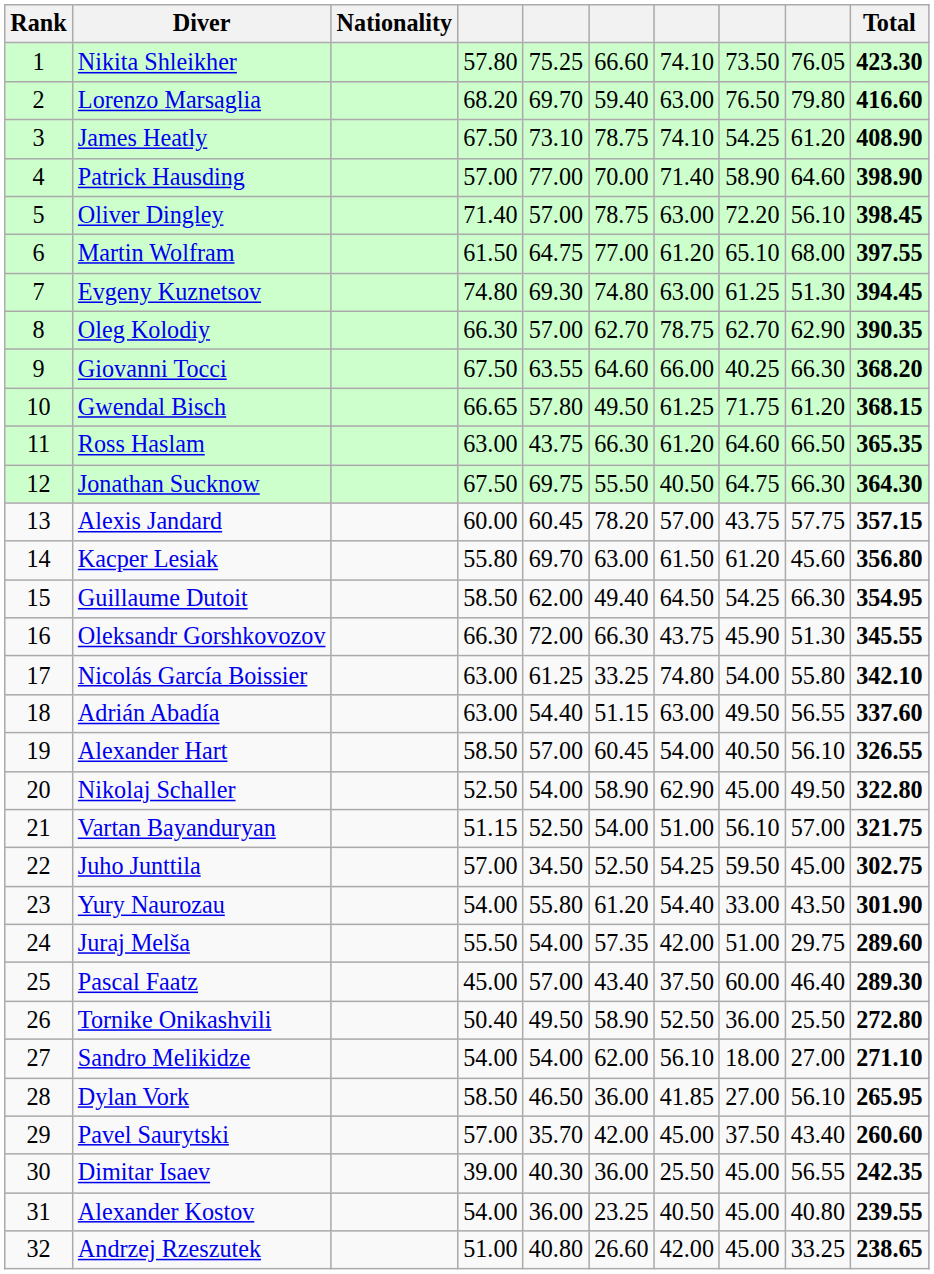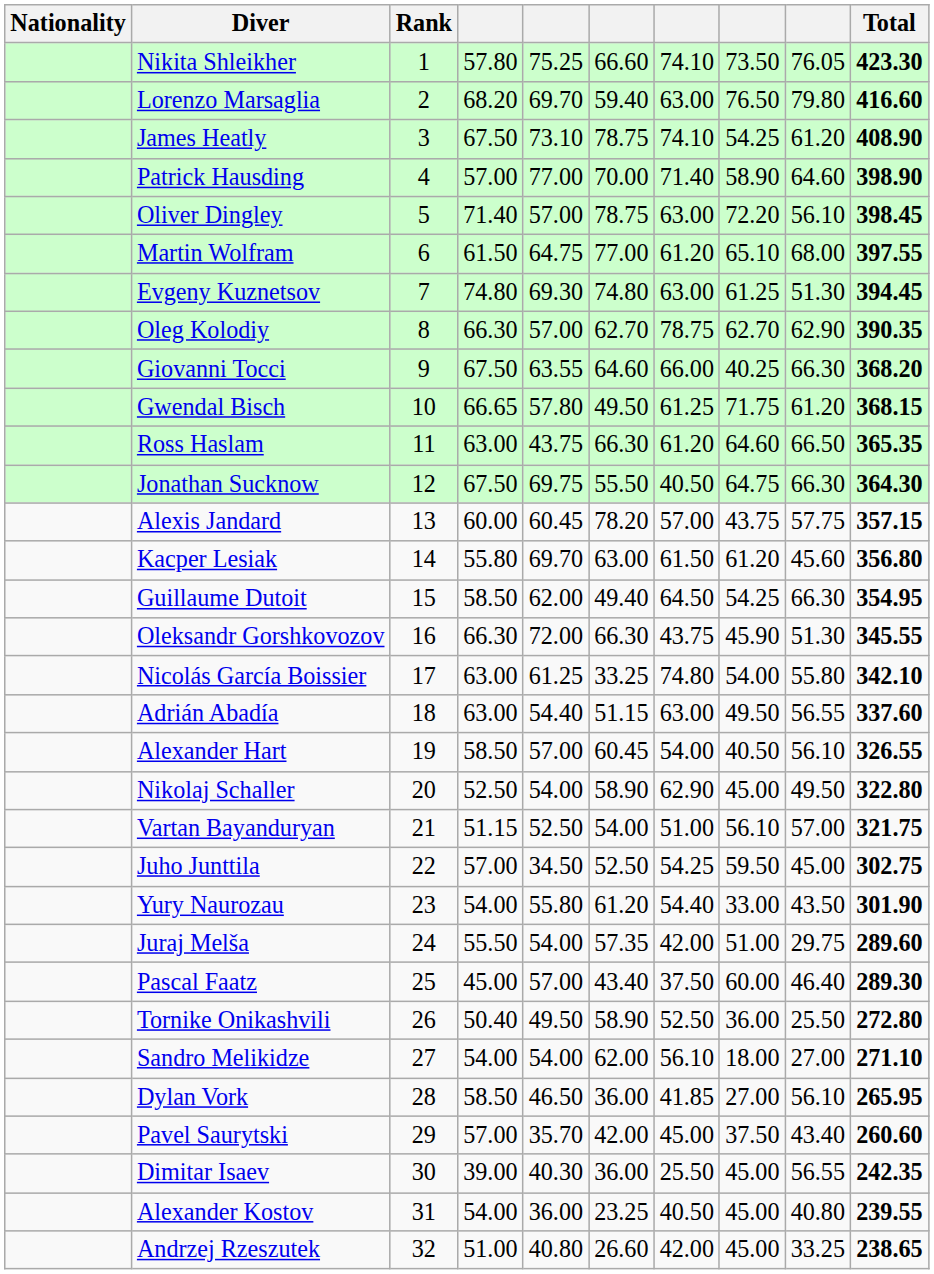 <table class="wikitable" style="text-align:center">
 <tr>
+<th>Nationality</th>
+<th>Diver</th>
 <th>Rank</th>
-<th>Diver</th>
-<th>Nationality</th>
 <th></th>
 <th></th>
 <th></th>
 <th></th>
 <th></th>
 <th></th>
 <th>Total</th>
 </tr>
 <tr bgcolor=ccffcc>
+<td align=left></td>
+<td align=left><a href='#'>Nikita Shleikher</a></td>
 <td>1</td>
-<td align=left><a href='#'>Nikita Shleikher</a></td>
-<td align=left></td>
 <td>57.80</td>
 <td>75.25</td>
 <td>66.60</td>
 <td>74.10</td>
 <td>73.50</td>
 <td>76.05</td>
 <td><strong>423.30</strong></td>
 </tr>
 <tr bgcolor=ccffcc>
+<td align=left></td>
+<td align=left><a href='#'>Lorenzo Marsaglia</a></td>
 <td>2</td>
-<td align=left><a href='#'>Lorenzo Marsaglia</a></td>
-<td align=left></td>
 <td>68.20</td>
 <td>69.70</td>
 <td>59.40</td>
 <td>63.00</td>
 <td>76.50</td>
 <td>79.80</td>
 <td><strong>416.60</strong></td>
 </tr>
 <tr bgcolor=ccffcc>
+<td align=left></td>
+<td align=left><a href='#'>James Heatly</a></td>
 <td>3</td>
-<td align=left><a href='#'>James Heatly</a></td>
-<td align=left></td>
 <td>67.50</td>
 <td>73.10</td>
 <td>78.75</td>
 <td>74.10</td>
 <td>54.25</td>
 <td>61.20</td>
 <td><strong>408.90</strong></td>
 </tr>
 <tr bgcolor=ccffcc>
+<td align=left></td>
+<td align=left><a href='#'>Patrick Hausding</a></td>
 <td>4</td>
-<td align=left><a href='#'>Patrick Hausding</a></td>
-<td align=left></td>
 <td>57.00</td>
 <td>77.00</td>
 <td>70.00</td>
 <td>71.40</td>
 <td>58.90</td>
 <td>64.60</td>
 <td><strong>398.90</strong></td>
 </tr>
 <tr bgcolor=ccffcc>
+<td align=left></td>
+<td align=left><a href='#'>Oliver Dingley</a></td>
 <td>5</td>
-<td align=left><a href='#'>Oliver Dingley</a></td>
-<td align=left></td>
 <td>71.40</td>
 <td>57.00</td>
 <td>78.75</td>
 <td>63.00</td>
 <td>72.20</td>
 <td>56.10</td>
 <td><strong>398.45</strong></td>
 </tr>
 <tr bgcolor=ccffcc>
+<td align=left></td>
+<td align=left><a href='#'>Martin Wolfram</a></td>
 <td>6</td>
-<td align=left><a href='#'>Martin Wolfram</a></td>
-<td align=left></td>
 <td>61.50</td>
 <td>64.75</td>
 <td>77.00</td>
 <td>61.20</td>
 <td>65.10</td>
 <td>68.00</td>
 <td><strong>397.55</strong></td>
 </tr>
 <tr bgcolor=ccffcc>
+<td align=left></td>
+<td align=left><a href='#'>Evgeny Kuznetsov</a></td>
 <td>7</td>
-<td align=left><a href='#'>Evgeny Kuznetsov</a></td>
-<td align=left></td>
 <td>74.80</td>
 <td>69.30</td>
 <td>74.80</td>
 <td>63.00</td>
 <td>61.25</td>
 <td>51.30</td>
 <td><strong>394.45</strong></td>
 </tr>
 <tr bgcolor=ccffcc>
+<td align=left></td>
+<td align=left><a href='#'>Oleg Kolodiy</a></td>
 <td>8</td>
-<td align=left><a href='#'>Oleg Kolodiy</a></td>
-<td align=left></td>
 <td>66.30</td>
 <td>57.00</td>
 <td>62.70</td>
 <td>78.75</td>
 <td>62.70</td>
 <td>62.90</td>
 <td><strong>390.35</strong></td>
 </tr>
 <tr bgcolor=ccffcc>
+<td align=left></td>
+<td align=left><a href='#'>Giovanni Tocci</a></td>
 <td>9</td>
-<td align=left><a href='#'>Giovanni Tocci</a></td>
-<td align=left></td>
 <td>67.50</td>
 <td>63.55</td>
 <td>64.60</td>
 <td>66.00</td>
 <td>40.25</td>
 <td>66.30</td>
 <td><strong>368.20</strong></td>
 </tr>
 <tr bgcolor=ccffcc>
+<td align=left></td>
+<td align=left><a href='#'>Gwendal Bisch</a></td>
 <td>10</td>
-<td align=left><a href='#'>Gwendal Bisch</a></td>
-<td align=left></td>
 <td>66.65</td>
 <td>57.80</td>
 <td>49.50</td>
 <td>61.25</td>
 <td>71.75</td>
 <td>61.20</td>
 <td><strong>368.15</strong></td>
 </tr>
 <tr bgcolor=ccffcc>
+<td align=left></td>
+<td align=left><a href='#'>Ross Haslam</a></td>
 <td>11</td>
-<td align=left><a href='#'>Ross Haslam</a></td>
-<td align=left></td>
 <td>63.00</td>
 <td>43.75</td>
 <td>66.30</td>
 <td>61.20</td>
 <td>64.60</td>
 <td>66.50</td>
 <td><strong>365.35</strong></td>
 </tr>
 <tr bgcolor=ccffcc>
+<td align=left></td>
+<td align=left><a href='#'>Jonathan Sucknow</a></td>
 <td>12</td>
-<td align=left><a href='#'>Jonathan Sucknow</a></td>
-<td align=left></td>
 <td>67.50</td>
 <td>69.75</td>
 <td>55.50</td>
 <td>40.50</td>
 <td>64.75</td>
 <td>66.30</td>
 <td><strong>364.30</strong></td>
 </tr>
 <tr>
+<td align=left></td>
+<td align=left><a href='#'>Alexis Jandard</a></td>
 <td>13</td>
-<td align=left><a href='#'>Alexis Jandard</a></td>
-<td align=left></td>
 <td>60.00</td>
 <td>60.45</td>
 <td>78.20</td>
 <td>57.00</td>
 <td>43.75</td>
 <td>57.75</td>
 <td><strong>357.15</strong></td>
 </tr>
 <tr>
+<td align=left></td>
+<td align=left><a href='#'>Kacper Lesiak</a></td>
 <td>14</td>
-<td align=left><a href='#'>Kacper Lesiak</a></td>
-<td align=left></td>
 <td>55.80</td>
 <td>69.70</td>
 <td>63.00</td>
 <td>61.50</td>
 <td>61.20</td>
 <td>45.60</td>
 <td><strong>356.80</strong></td>
 </tr>
 <tr>
+<td align=left></td>
+<td align=left><a href='#'>Guillaume Dutoit</a></td>
 <td>15</td>
-<td align=left><a href='#'>Guillaume Dutoit</a></td>
-<td align=left></td>
 <td>58.50</td>
 <td>62.00</td>
 <td>49.40</td>
 <td>64.50</td>
 <td>54.25</td>
 <td>66.30</td>
 <td><strong>354.95</strong></td>
 </tr>
 <tr>
+<td align=left></td>
+<td align=left><a href='#'>Oleksandr Gorshkovozov</a></td>
 <td>16</td>
-<td align=left><a href='#'>Oleksandr Gorshkovozov</a></td>
-<td align=left></td>
 <td>66.30</td>
 <td>72.00</td>
 <td>66.30</td>
 <td>43.75</td>
 <td>45.90</td>
 <td>51.30</td>
 <td><strong>345.55</strong></td>
 </tr>
 <tr>
+<td align=left></td>
+<td align=left><a href='#'>Nicolás García Boissier</a></td>
 <td>17</td>
-<td align=left><a href='#'>Nicolás García Boissier</a></td>
-<td align=left></td>
 <td>63.00</td>
 <td>61.25</td>
 <td>33.25</td>
 <td>74.80</td>
 <td>54.00</td>
 <td>55.80</td>
 <td><strong>342.10</strong></td>
 </tr>
 <tr>
+<td align=left></td>
+<td align=left><a href='#'>Adrián Abadía</a></td>
 <td>18</td>
-<td align=left><a href='#'>Adrián Abadía</a></td>
-<td align=left></td>
 <td>63.00</td>
 <td>54.40</td>
 <td>51.15</td>
 <td>63.00</td>
 <td>49.50</td>
 <td>56.55</td>
 <td><strong>337.60</strong></td>
 </tr>
 <tr>
+<td align=left></td>
+<td align=left><a href='#'>Alexander Hart</a></td>
 <td>19</td>
-<td align=left><a href='#'>Alexander Hart</a></td>
-<td align=left></td>
 <td>58.50</td>
 <td>57.00</td>
 <td>60.45</td>
 <td>54.00</td>
 <td>40.50</td>
 <td>56.10</td>
 <td><strong>326.55</strong></td>
 </tr>
 <tr>
+<td align=left></td>
+<td align=left><a href='#'>Nikolaj Schaller</a></td>
 <td>20</td>
-<td align=left><a href='#'>Nikolaj Schaller</a></td>
-<td align=left></td>
 <td>52.50</td>
 <td>54.00</td>
 <td>58.90</td>
 <td>62.90</td>
 <td>45.00</td>
 <td>49.50</td>
 <td><strong>322.80</strong></td>
 </tr>
 <tr>
+<td align=left></td>
+<td align=left><a href='#'>Vartan Bayanduryan</a></td>
 <td>21</td>
-<td align=left><a href='#'>Vartan Bayanduryan</a></td>
-<td align=left></td>
 <td>51.15</td>
 <td>52.50</td>
 <td>54.00</td>
 <td>51.00</td>
 <td>56.10</td>
 <td>57.00</td>
 <td><strong>321.75</strong></td>
 </tr>
 <tr>
+<td align=left></td>
+<td align=left><a href='#'>Juho Junttila</a></td>
 <td>22</td>
-<td align=left><a href='#'>Juho Junttila</a></td>
-<td align=left></td>
 <td>57.00</td>
 <td>34.50</td>
 <td>52.50</td>
 <td>54.25</td>
 <td>59.50</td>
 <td>45.00</td>
 <td><strong>302.75</strong></td>
 </tr>
 <tr>
+<td align=left></td>
+<td align=left><a href='#'>Yury Naurozau</a></td>
 <td>23</td>
-<td align=left><a href='#'>Yury Naurozau</a></td>
-<td align=left></td>
 <td>54.00</td>
 <td>55.80</td>
 <td>61.20</td>
 <td>54.40</td>
 <td>33.00</td>
 <td>43.50</td>
 <td><strong>301.90</strong></td>
 </tr>
 <tr>
+<td align=left></td>
+<td align=left><a href='#'>Juraj Melša</a></td>
 <td>24</td>
-<td align=left><a href='#'>Juraj Melša</a></td>
-<td align=left></td>
 <td>55.50</td>
 <td>54.00</td>
 <td>57.35</td>
 <td>42.00</td>
 <td>51.00</td>
 <td>29.75</td>
 <td><strong>289.60</strong></td>
 </tr>
 <tr>
+<td align=left></td>
+<td align=left><a href='#'>Pascal Faatz</a></td>
 <td>25</td>
-<td align=left><a href='#'>Pascal Faatz</a></td>
-<td align=left></td>
 <td>45.00</td>
 <td>57.00</td>
 <td>43.40</td>
 <td>37.50</td>
 <td>60.00</td>
 <td>46.40</td>
 <td><strong>289.30</strong></td>
 </tr>
 <tr>
+<td align=left></td>
+<td align=left><a href='#'>Tornike Onikashvili</a></td>
 <td>26</td>
-<td align=left><a href='#'>Tornike Onikashvili</a></td>
-<td align=left></td>
 <td>50.40</td>
 <td>49.50</td>
 <td>58.90</td>
 <td>52.50</td>
 <td>36.00</td>
 <td>25.50</td>
 <td><strong>272.80</strong></td>
 </tr>
 <tr>
+<td align=left></td>
+<td align=left><a href='#'>Sandro Melikidze</a></td>
 <td>27</td>
-<td align=left><a href='#'>Sandro Melikidze</a></td>
-<td align=left></td>
 <td>54.00</td>
 <td>54.00</td>
 <td>62.00</td>
 <td>56.10</td>
 <td>18.00</td>
 <td>27.00</td>
 <td><strong>271.10</strong></td>
 </tr>
 <tr>
+<td align=left></td>
+<td align=left><a href='#'>Dylan Vork</a></td>
 <td>28</td>
-<td align=left><a href='#'>Dylan Vork</a></td>
-<td align=left></td>
 <td>58.50</td>
 <td>46.50</td>
 <td>36.00</td>
 <td>41.85</td>
 <td>27.00</td>
 <td>56.10</td>
 <td><strong>265.95</strong></td>
 </tr>
 <tr>
+<td align=left></td>
+<td align=left><a href='#'>Pavel Saurytski</a></td>
 <td>29</td>
-<td align=left><a href='#'>Pavel Saurytski</a></td>
-<td align=left></td>
 <td>57.00</td>
 <td>35.70</td>
 <td>42.00</td>
 <td>45.00</td>
 <td>37.50</td>
 <td>43.40</td>
 <td><strong>260.60</strong></td>
 </tr>
 <tr>
+<td align=left></td>
+<td align=left><a href='#'>Dimitar Isaev</a></td>
 <td>30</td>
-<td align=left><a href='#'>Dimitar Isaev</a></td>
-<td align=left></td>
 <td>39.00</td>
 <td>40.30</td>
 <td>36.00</td>
 <td>25.50</td>
 <td>45.00</td>
 <td>56.55</td>
 <td><strong>242.35</strong></td>
 </tr>
 <tr>
+<td align=left></td>
+<td align=left><a href='#'>Alexander Kostov</a></td>
 <td>31</td>
-<td align=left><a href='#'>Alexander Kostov</a></td>
-<td align=left></td>
 <td>54.00</td>
 <td>36.00</td>
 <td>23.25</td>
 <td>40.50</td>
 <td>45.00</td>
 <td>40.80</td>
 <td><strong>239.55</strong></td>
 </tr>
 <tr>
+<td align=left></td>
+<td align=left><a href='#'>Andrzej Rzeszutek</a></td>
 <td>32</td>
-<td align=left><a href='#'>Andrzej Rzeszutek</a></td>
-<td align=left></td>
 <td>51.00</td>
 <td>40.80</td>
 <td>26.60</td>
 <td>42.00</td>
 <td>45.00</td>
 <td>33.25</td>
 <td><strong>238.65</strong></td>
 </tr>
 </table>
